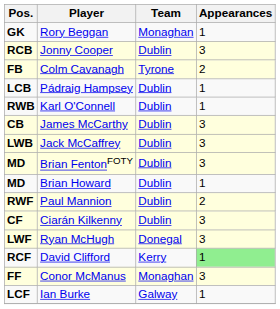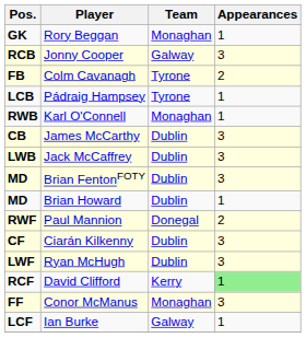 <table class="wikitable">
 <tr>
 <th>Pos.</th>
 <th>Player</th>
 <th>Team</th>
 <th>Appearances</th>
 </tr>
 <tr>
 <td><strong>GK</strong></td>
 <td> <a href='#'>Rory Beggan</a></td>
 <td><a href='#'>Monaghan</a></td>
 <td>1</td>
 </tr>
 <tr bgcolor="#FFFFDD">
 <td><strong>RCB</strong></td>
 <td> <a href='#'>Jonny Cooper</a></td>
-<td><a href='#'>Dublin</a></td>
+<td><a href='#'>Galway</a></td>
 <td>3</td>
 </tr>
 <tr bgcolor="#FFFFDD">
 <td><strong>FB</strong></td>
 <td> <a href='#'>Colm Cavanagh</a></td>
 <td><a href='#'>Tyrone</a></td>
 <td>2</td>
 </tr>
 <tr>
 <td><strong>LCB</strong></td>
 <td> <a href='#'>Pádraig Hampsey</a></td>
-<td><a href='#'>Dublin</a></td>
+<td><a href='#'>Tyrone</a></td>
 <td>1</td>
 </tr>
 <tr>
 <td><strong>RWB</strong></td>
 <td> <a href='#'>Karl O'Connell</a></td>
-<td><a href='#'>Dublin</a></td>
+<td><a href='#'>Monaghan</a></td>
 <td>1</td>
 </tr>
 <tr bgcolor="#FFFFDD">
 <td><strong>CB</strong></td>
 <td> <a href='#'>James McCarthy</a></td>
 <td><a href='#'>Dublin</a></td>
 <td>3</td>
 </tr>
 <tr bgcolor="#FFFFDD">
 <td><strong>LWB</strong></td>
 <td> <a href='#'>Jack McCaffrey</a></td>
 <td><a href='#'>Dublin</a></td>
 <td>3</td>
 </tr>
 <tr bgcolor="#FFFFDD">
 <td><strong>MD</strong></td>
 <td> <a href='#'>Brian Fenton</a><sup>FOTY</sup></td>
 <td><a href='#'>Dublin</a></td>
 <td>3</td>
 </tr>
 <tr>
 <td><strong>MD</strong></td>
 <td> <a href='#'>Brian Howard</a></td>
 <td><a href='#'>Dublin</a></td>
 <td>1</td>
 </tr>
 <tr bgcolor="#FFFFDD">
 <td><strong>RWF</strong></td>
 <td> <a href='#'>Paul Mannion</a></td>
-<td><a href='#'>Dublin</a></td>
+<td><a href='#'>Donegal</a></td>
 <td>2</td>
 </tr>
 <tr bgcolor="#FFFFDD">
 <td><strong>CF</strong></td>
 <td> <a href='#'>Ciarán Kilkenny</a></td>
 <td><a href='#'>Dublin</a></td>
 <td>3</td>
 </tr>
 <tr bgcolor="#FFFFDD">
 <td><strong>LWF</strong></td>
 <td> <a href='#'>Ryan McHugh</a></td>
-<td><a href='#'>Donegal</a></td>
+<td><a href='#'>Dublin</a></td>
 <td>3</td>
 </tr>
 <tr>
 <td><strong>RCF</strong></td>
 <td> <a href='#'>David Clifford</a></td>
 <td><a href='#'>Kerry</a></td>
 <td style="background: lightgreen;">1</td>
 </tr>
 <tr bgcolor="#FFFFDD">
 <td><strong>FF</strong></td>
 <td> <a href='#'>Conor McManus</a></td>
 <td><a href='#'>Monaghan</a></td>
 <td>3</td>
 </tr>
 <tr>
 <td><strong>LCF</strong></td>
 <td> <a href='#'>Ian Burke</a></td>
 <td><a href='#'>Galway</a></td>
 <td>1</td>
 </tr>
 <tr>
 </tr>
 </table>
